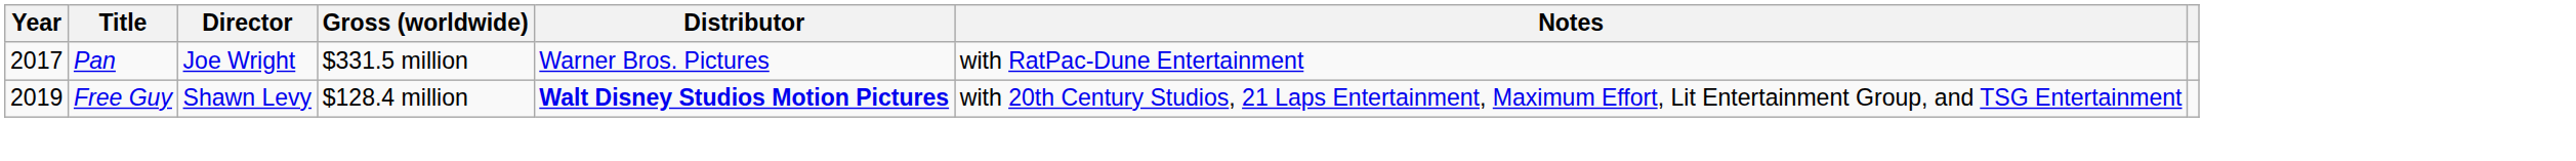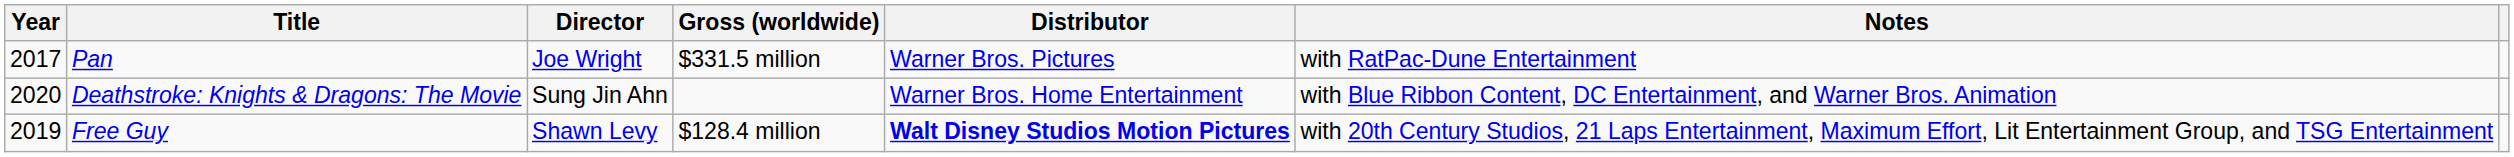 <table class="wikitable sortable">
 <tr>
 <th>Year</th>
 <th>Title</th>
 <th>Director</th>
 <th>Gross (worldwide)</th>
 <th>Distributor</th>
 <th class="unsortable">Notes</th>
 <th class="unsortable"></th>
 </tr>
 <tr>
 <td>2017</td>
 <td><em><a href='#'>Pan</a></em></td>
 <td><a href='#'>Joe Wright</a></td>
 <td>$331.5 million</td>
 <td><a href='#'>Warner Bros. Pictures</a></td>
 <td>with <a href='#'>RatPac-Dune Entertainment</a></td>
 <td></td>
 </tr>
 <tr>
+<td>2020</td>
+<td><em><a href='#'>Deathstroke: Knights & Dragons: The Movie</a></em></td>
+<td>Sung Jin Ahn</td>
+<td></td>
+<td><a href='#'>Warner Bros. Home Entertainment</a></td>
+<td>with <a href='#'>Blue Ribbon Content</a>, <a href='#'>DC Entertainment</a>, and <a href='#'>Warner Bros. Animation</a></td>
+<td></td>
+</tr>
+<tr>
 <td>2019</td>
 <td><em><a href='#'>Free Guy</a></em></td>
 <td><a href='#'>Shawn Levy</a></td>
 <td>$128.4 million</td>
 <td><strong><a href='#'>Walt Disney Studios Motion Pictures</a></strong></td>
 <td>with <a href='#'>20th Century Studios</a>, <a href='#'>21 Laps Entertainment</a>, <a href='#'>Maximum Effort</a>, Lit Entertainment Group, and <a href='#'>TSG Entertainment</a></td>
 <td></td>
 </tr>
 </table>
